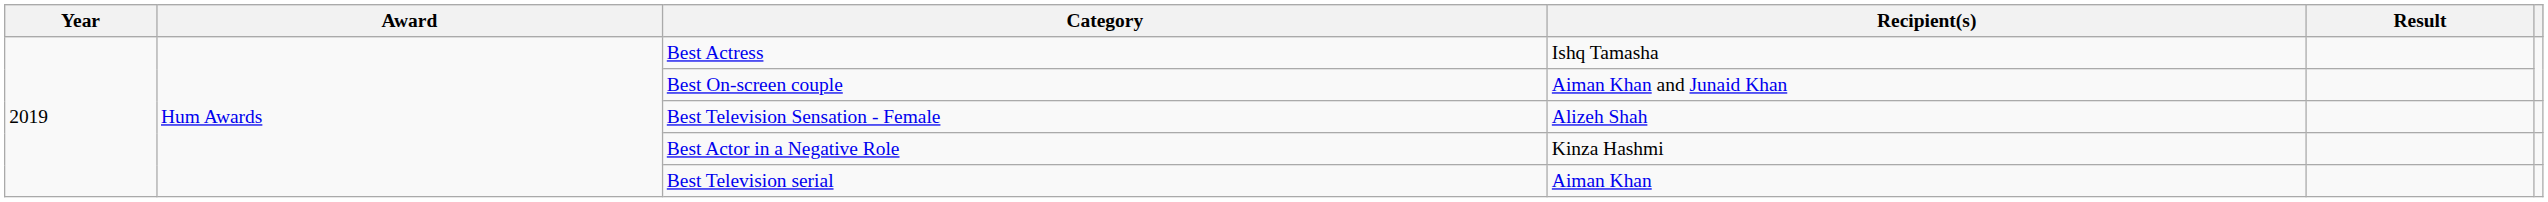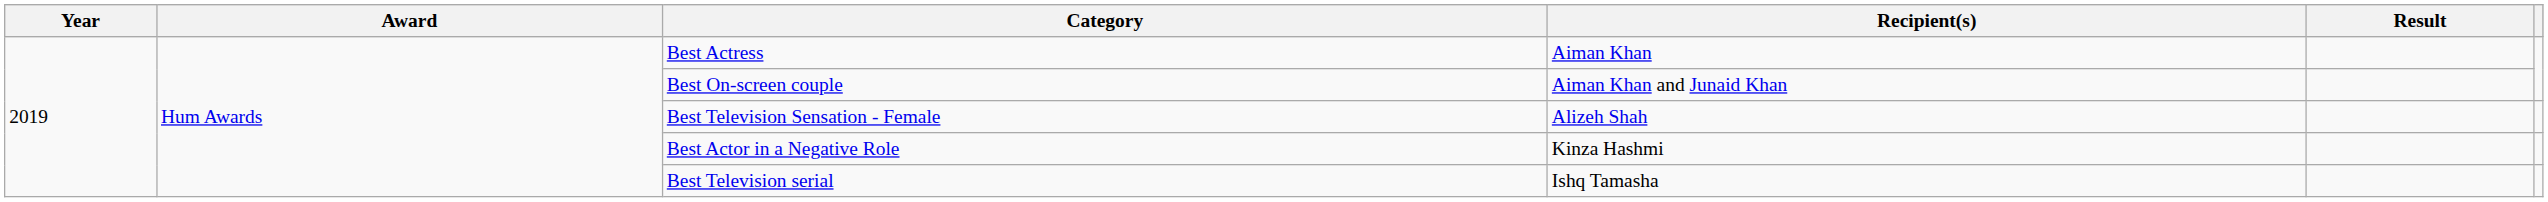 <table class="wikitable" width="100%" style="font-size: 95%;">
 <tr style="background:#ccc; text-align:center;">
 <th scope="col" width="6%">Year</th>
 <th scope="col" width="20%">Award</th>
 <th scope="col" width="35%">Category</th>
 <th scope="col" width="30%">Recipient(s)</th>
 <th scope="col" width="10%">Result</th>
 <th></th>
 </tr>
 <tr>
 <td rowspan="6">2019</td>
 <td rowspan="6"><a href='#'>Hum Awards</a></td>
 <td><a href='#'>Best Actress</a></td>
-<td>Ishq Tamasha</td>
+<td><a href='#'>Aiman Khan</a></td>
 <td></td>
 <td rowspan="2"></td>
 </tr>
 <tr>
 <td><a href='#'>Best On-screen couple</a></td>
 <td><a href='#'>Aiman Khan</a> and <a href='#'>Junaid Khan</a></td>
 <td></td>
 </tr>
 <tr>
 <td><a href='#'>Best Television Sensation - Female</a></td>
 <td><a href='#'>Alizeh Shah</a></td>
 <td></td>
 <td></td>
 </tr>
 <tr>
 <td><a href='#'>Best Actor in a Negative Role</a></td>
 <td>Kinza Hashmi</td>
 <td></td>
 <td></td>
 </tr>
 <tr>
 <td><a href='#'>Best Television serial</a></td>
-<td><a href='#'>Aiman Khan</a></td>
+<td>Ishq Tamasha</td>
 <td></td>
 <td></td>
 </tr>
 </table>
